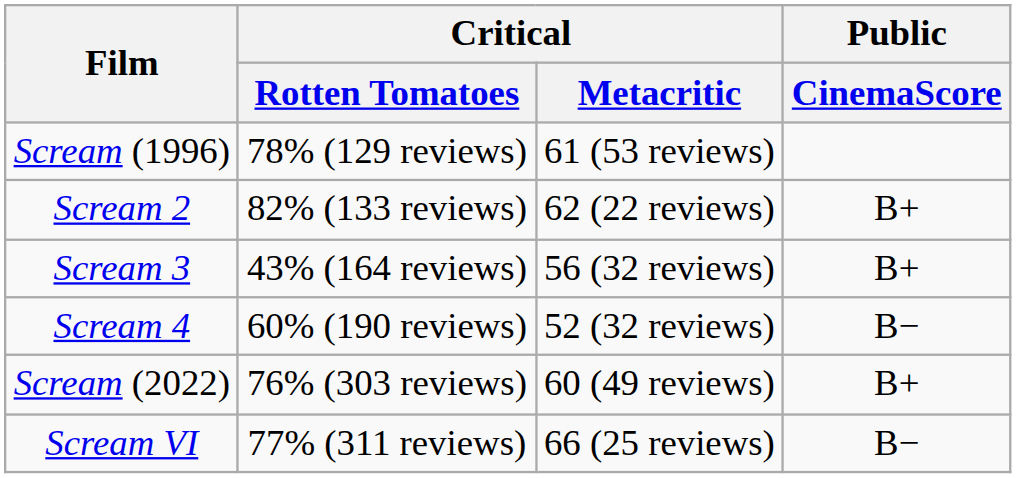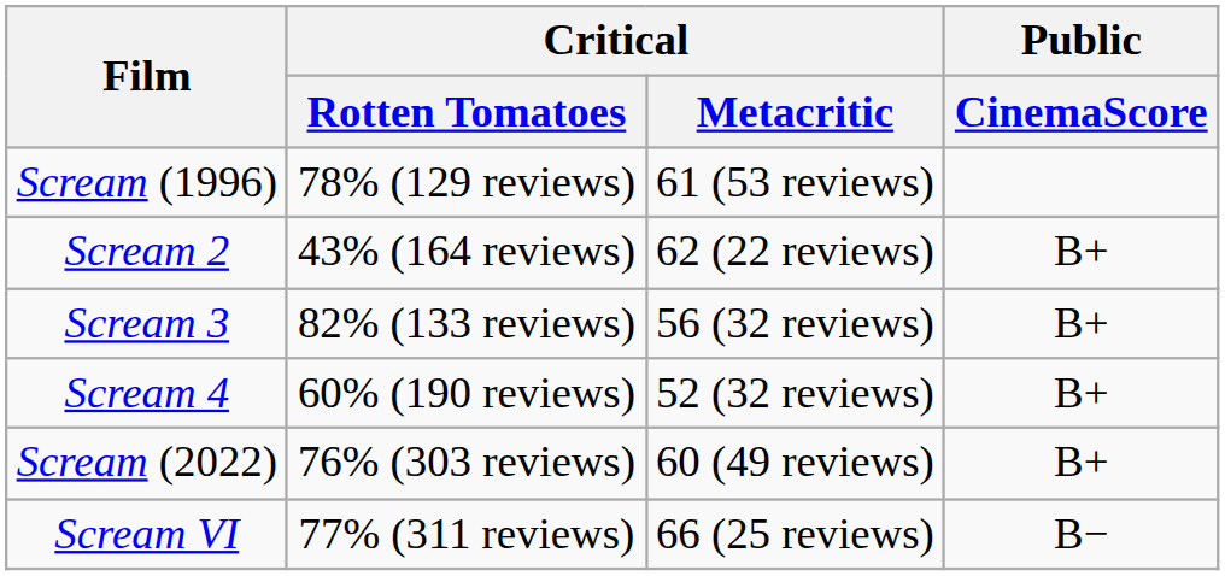 <table class="wikitable plainrowheaders sortable" style="text-align: center;">
 <tr>
 <th scope="col" rowspan="2">Film</th>
 <th scope="col" colspan="2">Critical</th>
 <th colspan="2" scope="col">Public</th>
 </tr>
 <tr>
 <th scope="col"><a href='#'>Rotten Tomatoes</a></th>
 <th scope="col"><a href='#'>Metacritic</a></th>
 <th scope="col"><a href='#'>CinemaScore</a></th>
 </tr>
 <tr>
 <td><em><a href='#'>Scream</a></em> (1996)</td>
 <td>78% (129 reviews)</td>
 <td>61 (53 reviews)</td>
 <td></td>
 </tr>
 <tr>
 <td><em><a href='#'>Scream 2</a></em></td>
-<td>82% (133 reviews)</td>
+<td>43% (164 reviews)</td>
 <td>62 (22 reviews)</td>
 <td>B+</td>
 </tr>
 <tr>
 <td><em><a href='#'>Scream 3</a></em></td>
-<td>43% (164 reviews)</td>
+<td>82% (133 reviews)</td>
 <td>56 (32 reviews)</td>
 <td>B+</td>
 </tr>
 <tr>
 <td><em><a href='#'>Scream 4</a></em></td>
 <td>60% (190 reviews)</td>
 <td>52 (32 reviews)</td>
-<td>B−</td>
+<td>B+</td>
 </tr>
 <tr>
 <td><em><a href='#'>Scream</a></em> (2022)</td>
 <td>76% (303 reviews)</td>
 <td>60 (49 reviews)</td>
 <td>B+</td>
 </tr>
 <tr>
 <td><em><a href='#'>Scream VI</a></em></td>
 <td>77% (311 reviews)</td>
 <td>66 (25 reviews)</td>
 <td>B−</td>
 </tr>
 </table>
